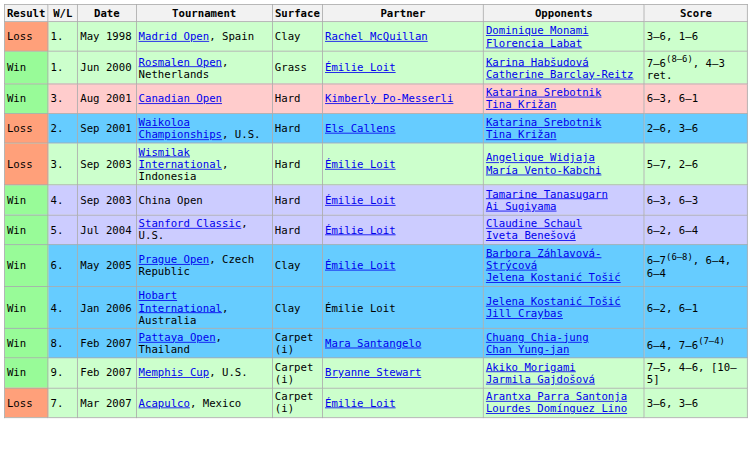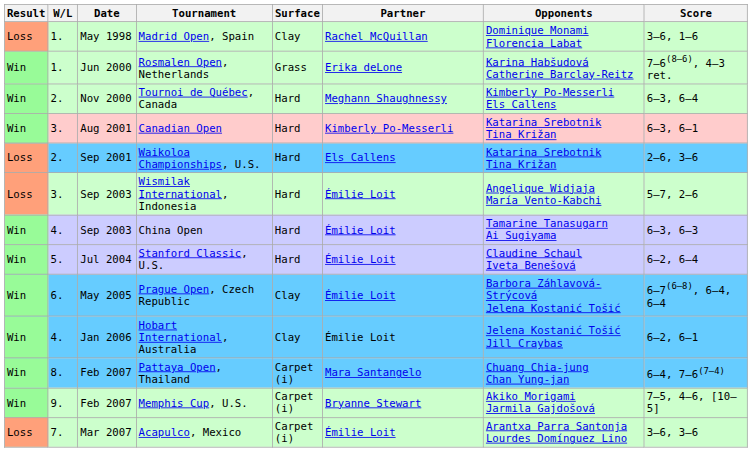 <table class="sortable wikitable">
 <tr>
 <th style="width:40px">Result</th>
 <th style="width:30px" class="unsortable">W/L</th>
 <th style="width:65px">Date</th>
 <th style="width:160px">Tournament</th>
 <th style="width:55px">Surface</th>
 <th style="width:190px">Partner</th>
 <th style="width:190px">Opponents</th>
 <th style="width:120px" class="unsortable">Score</th>
 </tr>
 <tr style="background:#ccffcc;">
 <td style="background:#ffa07a;">Loss</td>
 <td>1.</td>
 <td>May 1998</td>
 <td><a href='#'>Madrid Open</a>, Spain</td>
 <td>Clay</td>
 <td> <a href='#'>Rachel McQuillan</a></td>
 <td> <a href='#'>Dominique Monami</a><br> <a href='#'>Florencia Labat</a></td>
 <td>3–6, 1–6</td>
 </tr>
 <tr style="background:#ccffcc;">
 <td style="background:#98fb98;">Win</td>
 <td>1.</td>
 <td>Jun 2000</td>
 <td><a href='#'>Rosmalen Open</a>, Netherlands</td>
 <td>Grass</td>
-<td> <a href='#'>Émilie Loit</a></td>
+<td> <a href='#'>Erika deLone</a></td>
 <td> <a href='#'>Karina Habšudová</a><br> <a href='#'>Catherine Barclay-Reitz</a></td>
 <td>7–6<sup>(8–6)</sup>, 4–3 ret.</td>
+</tr>
+<tr style="background:#ccffcc;">
+<td style="background:#98fb98;">Win</td>
+<td>2.</td>
+<td>Nov 2000</td>
+<td><a href='#'>Tournoi de Québec</a>, Canada</td>
+<td>Hard</td>
+<td> <a href='#'>Meghann Shaughnessy</a></td>
+<td> <a href='#'>Kimberly Po-Messerli</a><br> <a href='#'>Els Callens</a></td>
+<td>6–3, 6–4</td>
 </tr>
 <tr style="background:#ffcccc;">
 <td style="background:#98fb98;">Win</td>
 <td>3.</td>
 <td>Aug 2001</td>
 <td><a href='#'>Canadian Open</a></td>
 <td>Hard</td>
 <td> <a href='#'>Kimberly Po-Messerli</a></td>
 <td> <a href='#'>Katarina Srebotnik</a><br> <a href='#'>Tina Križan</a></td>
 <td>6–3, 6–1</td>
 </tr>
 <tr style="background:#66ccff;">
 <td style="background:#ffa07a;">Loss</td>
 <td>2.</td>
 <td>Sep 2001</td>
 <td><a href='#'>Waikoloa Championships</a>, U.S.</td>
 <td>Hard</td>
 <td> <a href='#'>Els Callens</a></td>
 <td> <a href='#'>Katarina Srebotnik</a><br> <a href='#'>Tina Križan</a></td>
 <td>2–6, 3–6</td>
 </tr>
 <tr style="background:#ccffcc;">
 <td style="background:#ffa07a;">Loss</td>
 <td>3.</td>
 <td>Sep 2003</td>
 <td><a href='#'>Wismilak International</a>, Indonesia</td>
 <td>Hard</td>
 <td> <a href='#'>Émilie Loit</a></td>
 <td> <a href='#'>Angelique Widjaja</a><br> <a href='#'>María Vento-Kabchi</a></td>
 <td>5–7, 2–6</td>
 </tr>
 <tr style="background:#ccccff;">
 <td style="background:#98fb98;">Win</td>
 <td>4.</td>
 <td>Sep 2003</td>
 <td>China Open</td>
 <td>Hard</td>
 <td> <a href='#'>Émilie Loit</a></td>
 <td> <a href='#'>Tamarine Tanasugarn</a><br> <a href='#'>Ai Sugiyama</a></td>
 <td>6–3, 6–3</td>
 </tr>
 <tr style="background:#ccccff;">
 <td style="background:#98fb98;">Win</td>
 <td>5.</td>
 <td>Jul 2004</td>
 <td><a href='#'>Stanford Classic</a>, U.S.</td>
 <td>Hard</td>
 <td> <a href='#'>Émilie Loit</a></td>
 <td> <a href='#'>Claudine Schaul</a><br> <a href='#'>Iveta Benešová</a></td>
 <td>6–2, 6–4</td>
 </tr>
 <tr style="background:#66ccff;">
 <td style="background:#98fb98;">Win</td>
 <td>6.</td>
 <td>May 2005</td>
 <td><a href='#'>Prague Open</a>, Czech Republic</td>
 <td>Clay</td>
 <td> <a href='#'>Émilie Loit</a></td>
 <td> <a href='#'>Barbora Záhlavová-Strýcová</a><br> <a href='#'>Jelena Kostanić Tošić</a></td>
 <td>6–7<sup>(6–8)</sup>, 6–4, 6–4</td>
 </tr>
 <tr style="background:#66ccff;">
 <td style="background:#98fb98;">Win</td>
 <td>4.</td>
 <td>Jan 2006</td>
 <td><a href='#'>Hobart International</a>, Australia</td>
 <td>Clay</td>
 <td> Émilie Loit</td>
 <td> <a href='#'>Jelena Kostanić Tošić</a><br> <a href='#'>Jill Craybas</a></td>
 <td>6–2, 6–1</td>
 </tr>
 <tr style="background:#66ccff;">
 <td style="background:#98fb98;">Win</td>
 <td>8.</td>
 <td>Feb 2007</td>
 <td><a href='#'>Pattaya Open</a>, Thailand</td>
 <td>Carpet (i)</td>
 <td> <a href='#'>Mara Santangelo</a></td>
 <td> <a href='#'>Chuang Chia-jung</a><br> <a href='#'>Chan Yung-jan</a></td>
 <td>6–4, 7–6<sup>(7–4)</sup></td>
 </tr>
 <tr style="background:#ccffcc;">
 <td style="background:#98fb98;">Win</td>
 <td>9.</td>
 <td>Feb 2007</td>
 <td><a href='#'>Memphis Cup</a>, U.S.</td>
 <td>Carpet (i)</td>
 <td> <a href='#'>Bryanne Stewart</a></td>
 <td> <a href='#'>Akiko Morigami</a><br> <a href='#'>Jarmila Gajdošová</a></td>
 <td>7–5, 4–6, [10–5]</td>
 </tr>
 <tr style="background:#ccffcc;">
 <td style="background:#ffa07a;">Loss</td>
 <td>7.</td>
 <td>Mar 2007</td>
 <td><a href='#'>Acapulco</a>, Mexico</td>
 <td>Carpet (i)</td>
 <td> <a href='#'>Émilie Loit</a></td>
 <td> <a href='#'>Arantxa Parra Santonja</a><br> <a href='#'>Lourdes Domínguez Lino</a></td>
 <td>3–6, 3–6</td>
 </tr>
 </table>
